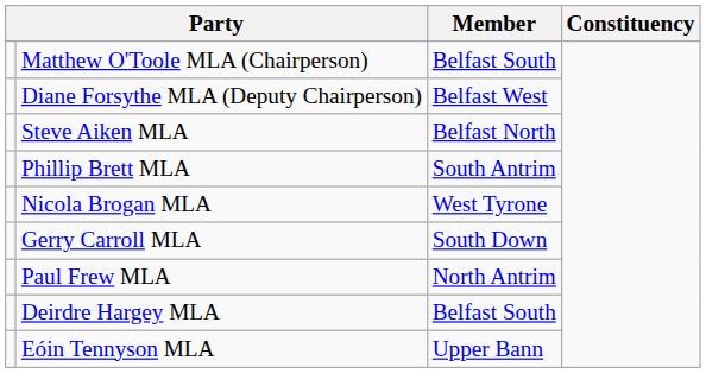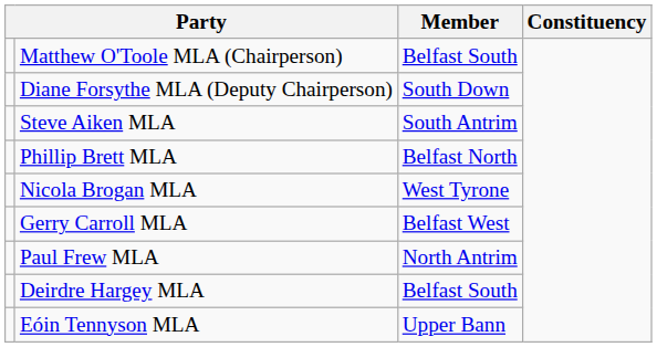 <table class="wikitable" border="1">
 <tr>
 <th colspan="2" scope="col">Party</th>
 <th scope="col">Member</th>
 <th scope="col">Constituency</th>
 </tr>
 <tr>
 <td></td>
 <td><a href='#'>Matthew O'Toole</a> MLA (Chairperson)</td>
 <td><a href='#'>Belfast South</a></td>
 </tr>
 <tr>
 <td></td>
 <td><a href='#'>Diane Forsythe</a> MLA (Deputy Chairperson)</td>
-<td><a href='#'>Belfast West</a></td>
+<td><a href='#'>South Down</a></td>
 </tr>
 <tr>
 <td></td>
 <td><a href='#'>Steve Aiken</a> MLA</td>
-<td><a href='#'>Belfast North</a></td>
+<td><a href='#'>South Antrim</a></td>
 </tr>
 <tr>
 <td></td>
 <td><a href='#'>Phillip Brett</a> MLA</td>
-<td><a href='#'>South Antrim</a></td>
+<td><a href='#'>Belfast North</a></td>
 </tr>
 <tr>
 <td></td>
 <td><a href='#'>Nicola Brogan</a> MLA</td>
 <td><a href='#'>West Tyrone</a></td>
 </tr>
 <tr>
 <td></td>
 <td><a href='#'>Gerry Carroll</a> MLA</td>
-<td><a href='#'>South Down</a></td>
+<td><a href='#'>Belfast West</a></td>
 </tr>
 <tr>
 <td></td>
 <td><a href='#'>Paul Frew</a> MLA</td>
 <td><a href='#'>North Antrim</a></td>
 </tr>
 <tr>
 <td></td>
 <td><a href='#'>Deirdre Hargey</a> MLA</td>
 <td><a href='#'>Belfast South</a></td>
 </tr>
 <tr>
 <td></td>
 <td><a href='#'>Eóin Tennyson</a> MLA</td>
 <td><a href='#'>Upper Bann</a></td>
 </tr>
 </table>
